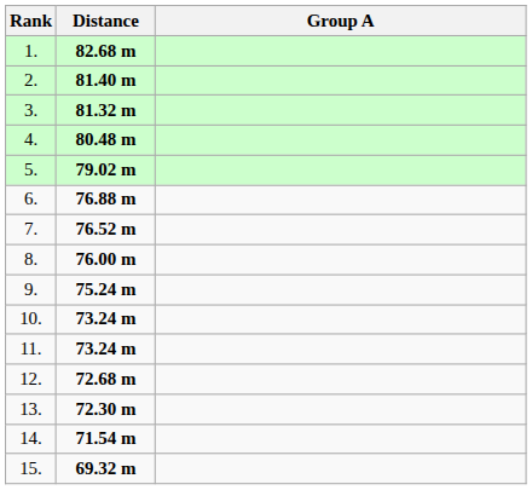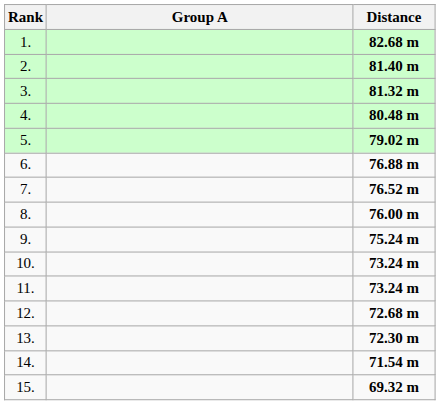 <table class="wikitable" style="border-collapse: collapse; font-size: 90%;">
 <tr>
 <th>Rank</th>
+<th style="width: 20em">Group A</th>
 <th style="width: 5em">Distance</th>
-<th style="width: 20em">Group A</th>
 </tr>
 <tr style="background:#ccffcc;">
 <td align="center">1.</td>
+<td></td>
 <td align="center"><strong>82.68 m</strong></td>
-<td></td>
 </tr>
 <tr style="background:#ccffcc;">
 <td align="center">2.</td>
+<td></td>
 <td align="center"><strong>81.40 m</strong></td>
-<td></td>
 </tr>
 <tr style="background:#ccffcc;">
 <td align="center">3.</td>
+<td></td>
 <td align="center"><strong>81.32 m</strong></td>
-<td></td>
 </tr>
 <tr style="background:#ccffcc;">
 <td align="center">4.</td>
+<td></td>
 <td align="center"><strong>80.48 m</strong></td>
-<td></td>
 </tr>
 <tr style="background:#ccffcc;">
 <td align="center">5.</td>
+<td></td>
 <td align="center"><strong>79.02 m</strong></td>
-<td></td>
 </tr>
 <tr>
 <td align="center">6.</td>
+<td></td>
 <td align="center"><strong>76.88 m</strong></td>
-<td></td>
 </tr>
 <tr>
 <td align="center">7.</td>
+<td></td>
 <td align="center"><strong>76.52 m</strong></td>
-<td></td>
 </tr>
 <tr>
 <td align="center">8.</td>
+<td></td>
 <td align="center"><strong>76.00 m</strong></td>
-<td></td>
 </tr>
 <tr>
 <td align="center">9.</td>
+<td></td>
 <td align="center"><strong>75.24 m</strong></td>
-<td></td>
 </tr>
 <tr>
 <td align="center">10.</td>
+<td></td>
 <td align="center"><strong>73.24 m</strong></td>
-<td></td>
 </tr>
 <tr>
 <td align="center">11.</td>
+<td></td>
 <td align="center"><strong>73.24 m</strong></td>
-<td></td>
 </tr>
 <tr>
 <td align="center">12.</td>
+<td></td>
 <td align="center"><strong>72.68 m</strong></td>
-<td></td>
 </tr>
 <tr>
 <td align="center">13.</td>
+<td></td>
 <td align="center"><strong>72.30 m</strong></td>
-<td></td>
 </tr>
 <tr>
 <td align="center">14.</td>
+<td></td>
 <td align="center"><strong>71.54 m</strong></td>
-<td></td>
 </tr>
 <tr>
 <td align="center">15.</td>
+<td></td>
 <td align="center"><strong>69.32 m</strong></td>
-<td></td>
 </tr>
 </table>
